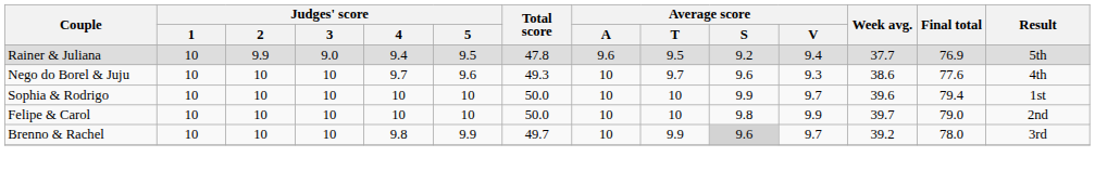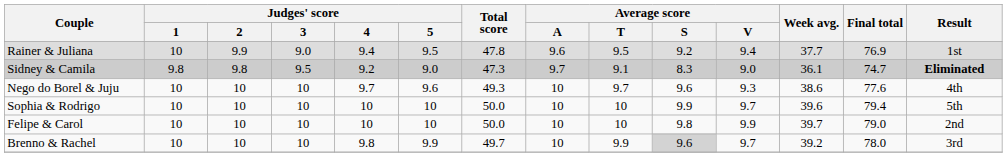 <table class="wikitable" style="font-size:100%; line-height:16px; text-align:center" width="100%">
 <tr>
 <th rowspan=2 style="width:11.0%;">Couple</th>
 <th colspan=5 style="width:25.0%;">Judges' score</th>
 <th rowspan=2 style="width:05.0%;">Total score</th>
 <th colspan=4 style="width:20.0%;">Average score</th>
 <th rowspan=2 style="width:05.0%;">Week avg.</th>
 <th rowspan=2 style="width:05.0%;">Final total</th>
 <th rowspan=2 style="width:07.5%;">Result</th>
 </tr>
 <tr>
 <th style="width:05.0%;">1</th>
 <th style="width:05.0%;">2</th>
 <th style="width:05.0%;">3</th>
 <th style="width:05.0%;">4</th>
 <th style="width:05.0%;">5</th>
 <th style="width:05.0%;">A</th>
 <th style="width:05.0%;">T</th>
 <th style="width:05.0%;">S</th>
 <th style="width:05.0%;">V</th>
 </tr>
 <tr bgcolor="DDDDDD">
 <td align="left">Rainer & Juliana</td>
 <td>10</td>
 <td>9.9</td>
 <td>9.0</td>
 <td>9.4</td>
 <td>9.5</td>
 <td>47.8</td>
 <td>9.6</td>
 <td>9.5</td>
 <td>9.2</td>
 <td>9.4</td>
 <td>37.7</td>
 <td>76.9</td>
-<td>5th</td>
+<td>1st</td>
+</tr>
+<tr bgcolor="CCCCCC">
+<td align="left">Sidney & Camila</td>
+<td>9.8</td>
+<td>9.8</td>
+<td>9.5</td>
+<td>9.2</td>
+<td>9.0</td>
+<td>47.3</td>
+<td>9.7</td>
+<td>9.1</td>
+<td>8.3</td>
+<td>9.0</td>
+<td>36.1</td>
+<td>74.7</td>
+<td><strong>Eliminated</strong></td>
 </tr>
 <tr>
 <td align="left">Nego do Borel & Juju</td>
 <td>10</td>
 <td>10</td>
 <td>10</td>
 <td>9.7</td>
 <td>9.6</td>
 <td>49.3</td>
 <td>10</td>
 <td>9.7</td>
 <td>9.6</td>
 <td>9.3</td>
 <td>38.6</td>
 <td>77.6</td>
 <td>4th</td>
 </tr>
 <tr>
 <td align="left">Sophia & Rodrigo</td>
 <td>10</td>
 <td>10</td>
 <td>10</td>
 <td>10</td>
 <td>10</td>
 <td>50.0</td>
 <td>10</td>
 <td>10</td>
 <td>9.9</td>
 <td>9.7</td>
 <td>39.6</td>
 <td>79.4</td>
-<td>1st</td>
+<td>5th</td>
 </tr>
 <tr>
 <td align="left">Felipe & Carol</td>
 <td>10</td>
 <td>10</td>
 <td>10</td>
 <td>10</td>
 <td>10</td>
 <td>50.0</td>
 <td>10</td>
 <td>10</td>
 <td>9.8</td>
 <td>9.9</td>
 <td>39.7</td>
 <td>79.0</td>
 <td>2nd</td>
 </tr>
 <tr>
 <td align="left">Brenno & Rachel</td>
 <td>10</td>
 <td>10</td>
 <td>10</td>
 <td>9.8</td>
 <td>9.9</td>
 <td>49.7</td>
 <td>10</td>
 <td>9.9</td>
 <td style="background: lightgrey;">9.6</td>
 <td>9.7</td>
 <td>39.2</td>
 <td>78.0</td>
 <td>3rd</td>
 </tr>
 <tr>
 </tr>
 </table>
